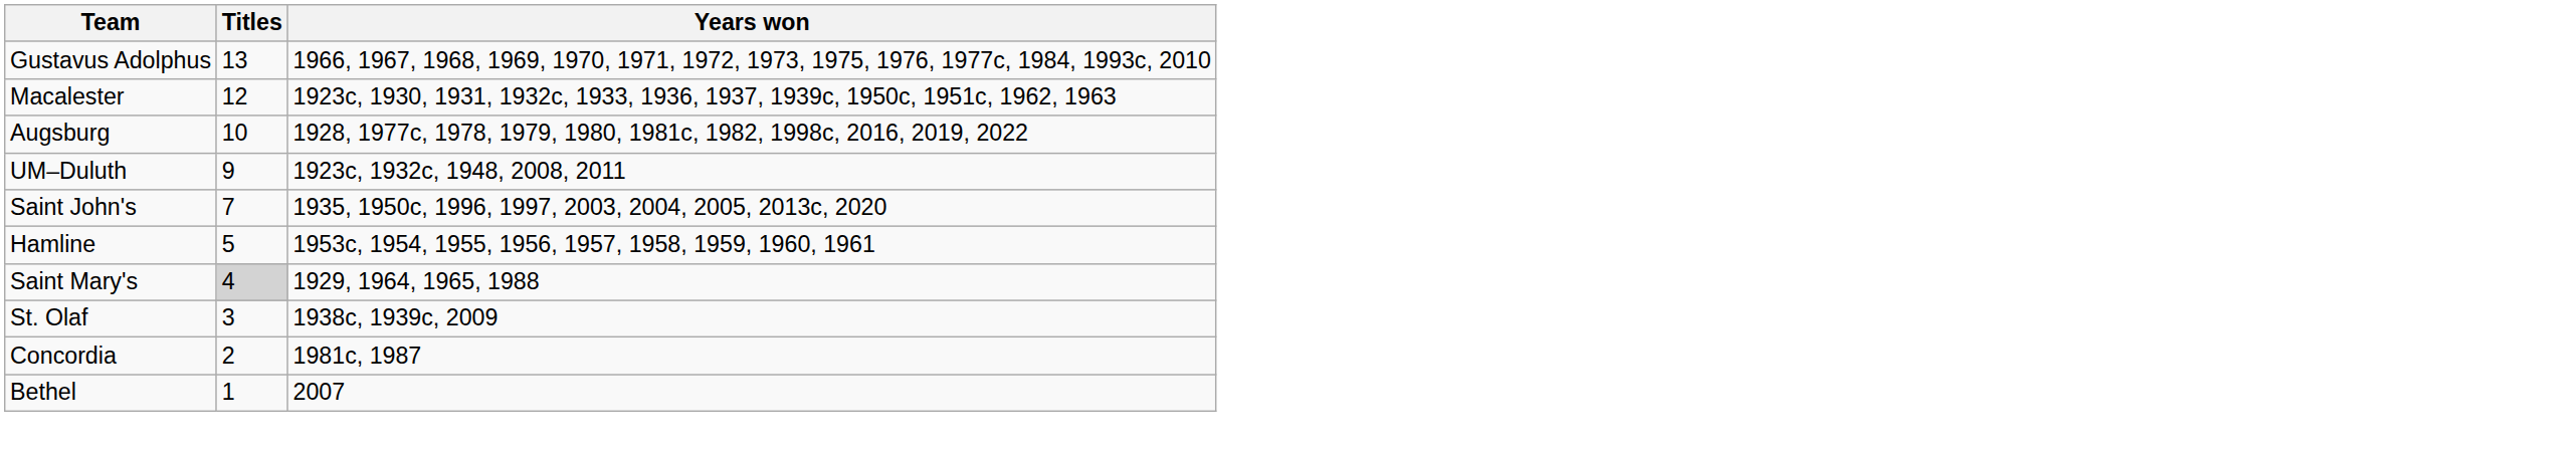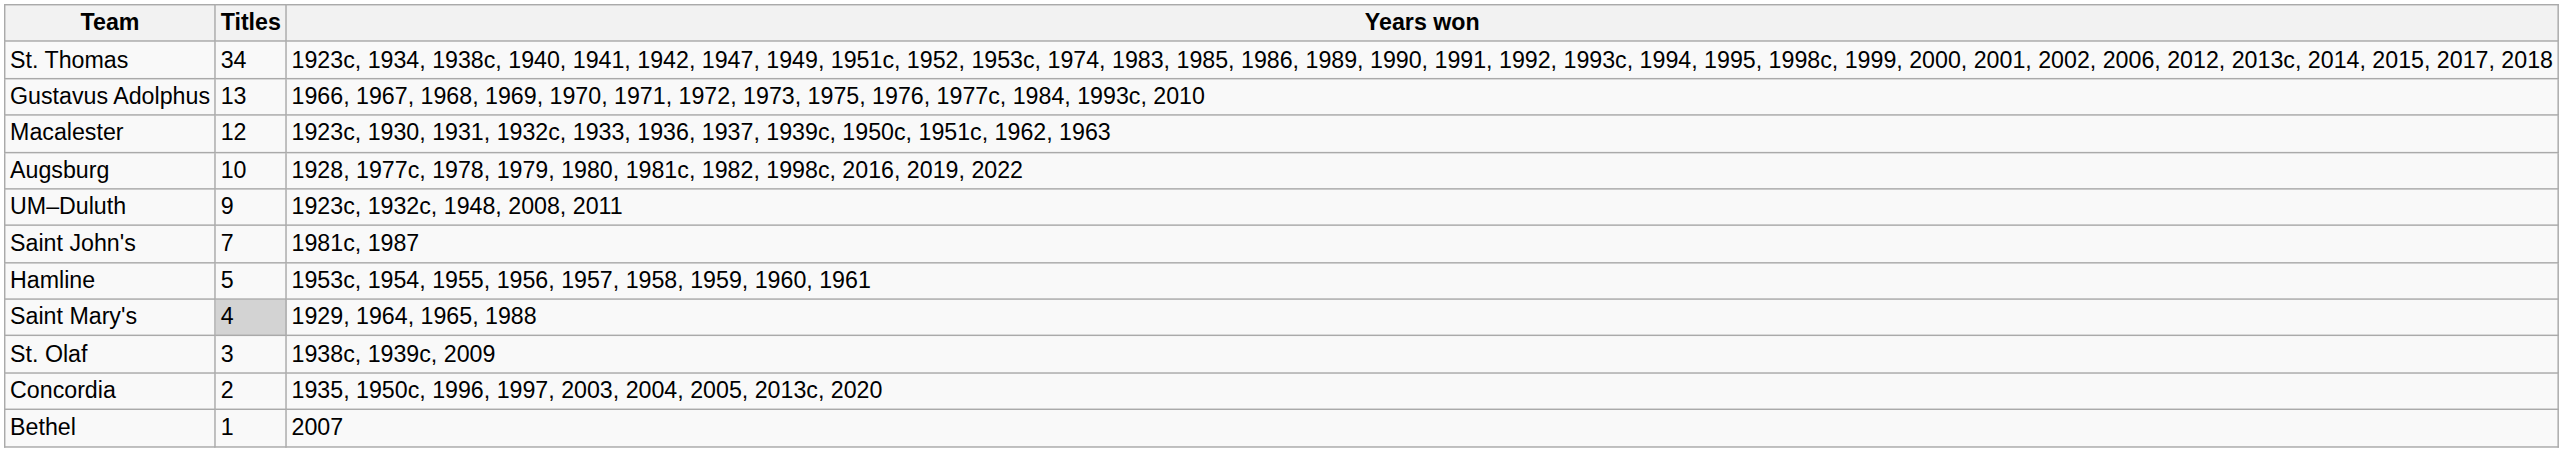 <table class="wikitable">
 <tr>
 <th>Team</th>
 <th>Titles</th>
 <th>Years  won</th>
+</tr>
+<tr>
+<td>St. Thomas</td>
+<td>34</td>
+<td>1923c, 1934, 1938c, 1940, 1941, 1942, 1947, 1949, 1951c, 1952, 1953c, 1974, 1983, 1985, 1986, 1989, 1990, 1991, 1992, 1993c, 1994, 1995, 1998c, 1999, 2000, 2001, 2002, 2006, 2012, 2013c, 2014, 2015, 2017, 2018</td>
 </tr>
 <tr>
 <td>Gustavus Adolphus</td>
 <td>13</td>
 <td>1966, 1967, 1968, 1969, 1970, 1971, 1972, 1973, 1975, 1976, 1977c, 1984, 1993c, 2010</td>
 </tr>
 <tr>
 <td>Macalester</td>
 <td>12</td>
 <td>1923c, 1930, 1931, 1932c, 1933, 1936, 1937, 1939c, 1950c, 1951c, 1962, 1963</td>
 </tr>
 <tr>
 <td>Augsburg</td>
 <td>10</td>
 <td>1928, 1977c, 1978, 1979, 1980, 1981c, 1982, 1998c, 2016, 2019, 2022</td>
 </tr>
 <tr>
 <td>UM–Duluth</td>
 <td>9</td>
 <td>1923c, 1932c, 1948, 2008, 2011</td>
 </tr>
 <tr>
 <td>Saint John's</td>
 <td>7</td>
-<td>1935, 1950c, 1996, 1997, 2003, 2004, 2005, 2013c, 2020</td>
+<td>1981c, 1987</td>
 </tr>
 <tr>
 <td>Hamline</td>
 <td>5</td>
 <td>1953c, 1954, 1955, 1956, 1957, 1958, 1959, 1960, 1961</td>
 </tr>
 <tr>
 <td>Saint Mary's</td>
 <td style="background: lightgrey;">4</td>
 <td>1929, 1964, 1965, 1988</td>
 </tr>
 <tr>
 <td>St. Olaf</td>
 <td>3</td>
 <td>1938c, 1939c, 2009</td>
 </tr>
 <tr>
 <td>Concordia</td>
 <td>2</td>
-<td>1981c, 1987</td>
+<td>1935, 1950c, 1996, 1997, 2003, 2004, 2005, 2013c, 2020</td>
 </tr>
 <tr>
 <td>Bethel</td>
 <td>1</td>
 <td>2007</td>
 </tr>
 </table>
